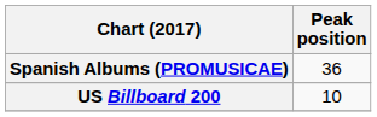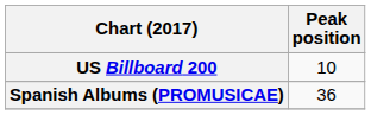 <table class="wikitable sortable plainrowheaders" style="text-align:center">
 <tr>
 <th scope="col">Chart (2017)</th>
 <th scope="col">Peak<br> position</th>
 </tr>
 <tr>
 </tr>
 <tr>
 </tr>
 <tr>
 </tr>
 <tr>
 </tr>
 <tr>
 </tr>
 <tr>
 </tr>
 <tr>
 </tr>
 <tr>
 </tr>
 <tr>
 </tr>
 <tr>
 </tr>
 <tr>
 </tr>
 <tr>
 </tr>
 <tr>
-<th scope="row">Spanish Albums (<a href='#'>PROMUSICAE</a>)</th>
-<td>36</td>
+<th scope="row">US <a href='#'><em>Billboard</em> 200</a></th>
+<td>10</td>
 </tr>
 <tr>
 </tr>
 <tr>
 </tr>
 <tr>
 </tr>
 <tr>
-<th scope="row">US <a href='#'><em>Billboard</em> 200</a></th>
-<td>10</td>
+<th scope="row">Spanish Albums (<a href='#'>PROMUSICAE</a>)</th>
+<td>36</td>
 </tr>
 <tr>
 </tr>
 </table>
